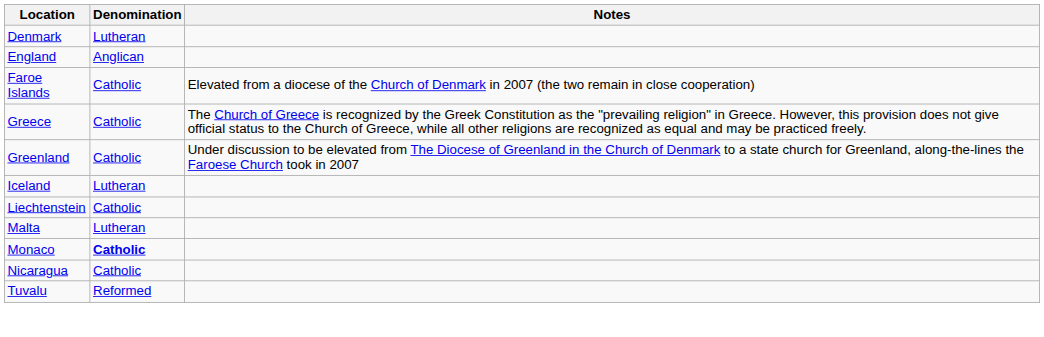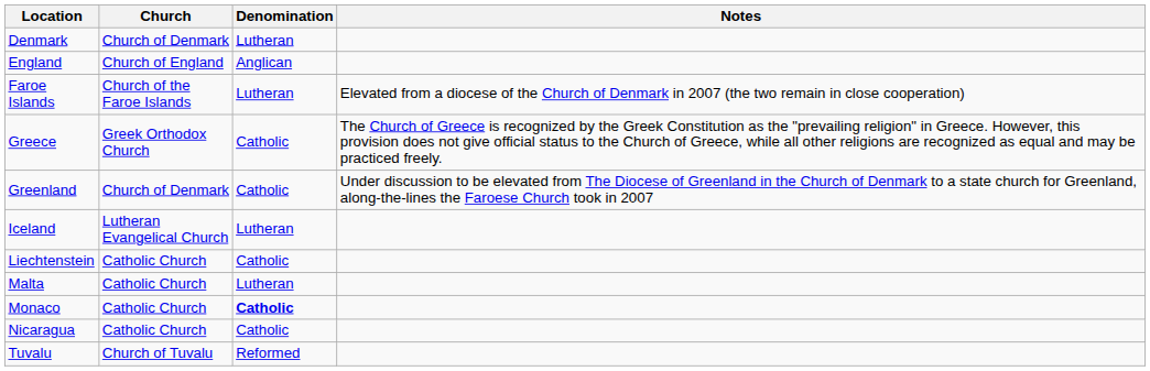 <table class="sortable wikitable">
 <tr>
 <th>Location</th>
+<th>Church</th>
 <th>Denomination</th>
 <th>Notes</th>
 </tr>
 <tr>
 <td><a href='#'>Denmark</a></td>
+<td><a href='#'>Church of Denmark</a></td>
 <td><a href='#'>Lutheran</a></td>
 <td></td>
 </tr>
 <tr>
 <td><a href='#'>England</a></td>
+<td><a href='#'>Church of England</a></td>
 <td><a href='#'>Anglican</a></td>
 <td></td>
 </tr>
 <tr>
 <td><a href='#'>Faroe Islands</a></td>
-<td><a href='#'>Catholic</a></td>
+<td><a href='#'>Church of the Faroe Islands</a></td>
+<td><a href='#'>Lutheran</a></td>
 <td>Elevated from a diocese of the <a href='#'>Church of Denmark</a> in 2007 (the two remain in close cooperation)</td>
 </tr>
 <tr>
 <td><a href='#'>Greece</a></td>
+<td><a href='#'>Greek Orthodox Church</a></td>
 <td><a href='#'>Catholic</a></td>
 <td>The <a href='#'>Church of Greece</a> is recognized by the Greek Constitution as the "prevailing religion" in Greece. However, this provision does not give official status to the Church of Greece, while all other religions are recognized as equal and may be practiced freely.</td>
 </tr>
 <tr>
 <td><a href='#'>Greenland</a></td>
+<td><a href='#'>Church of Denmark</a></td>
 <td><a href='#'>Catholic</a></td>
 <td>Under discussion to be elevated from <a href='#'>The Diocese of Greenland in the Church of Denmark</a> to a state church for Greenland, along-the-lines the <a href='#'>Faroese Church</a> took in 2007</td>
 </tr>
 <tr>
 <td><a href='#'>Iceland</a></td>
+<td><a href='#'>Lutheran Evangelical Church</a></td>
 <td><a href='#'>Lutheran</a></td>
 <td></td>
 </tr>
 <tr>
 <td><a href='#'>Liechtenstein</a></td>
+<td><a href='#'>Catholic Church</a></td>
 <td><a href='#'>Catholic</a></td>
 <td></td>
 </tr>
 <tr>
 <td><a href='#'>Malta</a></td>
+<td><a href='#'>Catholic Church</a></td>
 <td><a href='#'>Lutheran</a></td>
 <td></td>
 </tr>
 <tr>
 <td><a href='#'>Monaco</a></td>
+<td><a href='#'>Catholic Church</a></td>
 <td><strong><a href='#'>Catholic</a></strong></td>
 <td></td>
 </tr>
 <tr>
 <td><a href='#'>Nicaragua</a></td>
+<td><a href='#'>Catholic Church</a></td>
 <td><a href='#'>Catholic</a></td>
 <td></td>
 </tr>
 <tr>
 <td><a href='#'>Tuvalu</a></td>
+<td><a href='#'>Church of Tuvalu</a></td>
 <td><a href='#'>Reformed</a></td>
 <td></td>
 </tr>
 </table>
